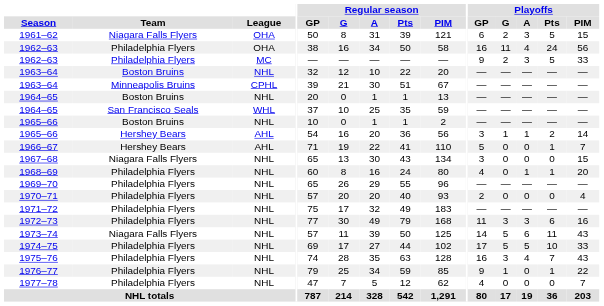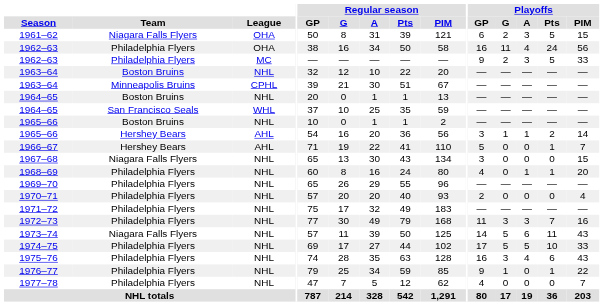 <table border="0" cellpadding="1" cellspacing="0" style="text-align:center; width:60em">
 <tr bgcolor="#e0e0e0">
 <th colspan="3" bgcolor="#ffffff"></th>
 <th rowspan="100" bgcolor="#ffffff"></th>
 <th colspan="5"><a href='#'>Regular season</a></th>
 <th rowspan="100" bgcolor="#ffffff"></th>
 <th colspan="5"><a href='#'>Playoffs</a></th>
 </tr>
 <tr bgcolor="#e0e0e0">
 <th><a href='#'>Season</a></th>
 <th>Team</th>
 <th>League</th>
 <th>GP</th>
 <th><a href='#'>G</a></th>
 <th><a href='#'>A</a></th>
 <th><a href='#'>Pts</a></th>
 <th><a href='#'>PIM</a></th>
 <th>GP</th>
 <th>G</th>
 <th>A</th>
 <th>Pts</th>
 <th>PIM</th>
 </tr>
 <tr>
 <td><a href='#'>1961–62</a></td>
 <td><a href='#'>Niagara Falls Flyers</a></td>
 <td><a href='#'>OHA</a></td>
 <td>50</td>
 <td>8</td>
 <td>31</td>
 <td>39</td>
 <td>121</td>
 <td>6</td>
 <td>2</td>
 <td>3</td>
 <td>5</td>
 <td>15</td>
 </tr>
 <tr bgcolor="#f0f0f0">
 <td><a href='#'>1962–63</a></td>
 <td>Philadelphia Flyers</td>
 <td>OHA</td>
 <td>38</td>
 <td>16</td>
 <td>34</td>
 <td>50</td>
 <td>58</td>
 <td>16</td>
 <td>11</td>
 <td>4</td>
 <td>24</td>
 <td>56</td>
 </tr>
 <tr>
 <td><a href='#'>1962–63</a></td>
 <td><a href='#'>Philadelphia Flyers</a></td>
 <td><a href='#'>MC</a></td>
 <td>—</td>
 <td>—</td>
 <td>—</td>
 <td>—</td>
 <td>—</td>
 <td>9</td>
 <td>2</td>
 <td>3</td>
 <td>5</td>
 <td>33</td>
 </tr>
 <tr bgcolor="#f0f0f0">
 <td><a href='#'>1963–64</a></td>
 <td><a href='#'>Boston Bruins</a></td>
 <td><a href='#'>NHL</a></td>
 <td>32</td>
 <td>12</td>
 <td>10</td>
 <td>22</td>
 <td>20</td>
 <td>—</td>
 <td>—</td>
 <td>—</td>
 <td>—</td>
 <td>—</td>
 </tr>
 <tr>
 <td><a href='#'>1963–64</a></td>
 <td><a href='#'>Minneapolis Bruins</a></td>
 <td><a href='#'>CPHL</a></td>
 <td>39</td>
 <td>21</td>
 <td>30</td>
 <td>51</td>
 <td>67</td>
 <td>—</td>
 <td>—</td>
 <td>—</td>
 <td>—</td>
 <td>—</td>
 </tr>
 <tr bgcolor="#f0f0f0">
 <td><a href='#'>1964–65</a></td>
 <td>Boston Bruins</td>
 <td>NHL</td>
 <td>20</td>
 <td>0</td>
 <td>1</td>
 <td>1</td>
 <td>13</td>
 <td>—</td>
 <td>—</td>
 <td>—</td>
 <td>—</td>
 <td>—</td>
 </tr>
 <tr>
 <td><a href='#'>1964–65</a></td>
 <td><a href='#'>San Francisco Seals</a></td>
 <td><a href='#'>WHL</a></td>
 <td>37</td>
 <td>10</td>
 <td>25</td>
 <td>35</td>
 <td>59</td>
 <td>—</td>
 <td>—</td>
 <td>—</td>
 <td>—</td>
 <td>—</td>
 </tr>
 <tr bgcolor="#f0f0f0">
 <td><a href='#'>1965–66</a></td>
 <td>Boston Bruins</td>
 <td>NHL</td>
 <td>10</td>
 <td>0</td>
 <td>1</td>
 <td>1</td>
 <td>2</td>
 <td>—</td>
 <td>—</td>
 <td>—</td>
 <td>—</td>
 <td>—</td>
 </tr>
 <tr>
 <td><a href='#'>1965–66</a></td>
 <td><a href='#'>Hershey Bears</a></td>
 <td><a href='#'>AHL</a></td>
 <td>54</td>
 <td>16</td>
 <td>20</td>
 <td>36</td>
 <td>56</td>
 <td>3</td>
 <td>1</td>
 <td>1</td>
 <td>2</td>
 <td>14</td>
 </tr>
 <tr bgcolor="#f0f0f0">
 <td><a href='#'>1966–67</a></td>
 <td>Hershey Bears</td>
 <td>AHL</td>
 <td>71</td>
 <td>19</td>
 <td>22</td>
 <td>41</td>
 <td>110</td>
 <td>5</td>
 <td>0</td>
 <td>0</td>
 <td>1</td>
 <td>7</td>
 </tr>
 <tr>
 <td><a href='#'>1967–68</a></td>
 <td>Niagara Falls Flyers</td>
 <td>NHL</td>
 <td>65</td>
 <td>13</td>
 <td>30</td>
 <td>43</td>
 <td>134</td>
 <td>3</td>
 <td>0</td>
 <td>0</td>
 <td>0</td>
 <td>15</td>
 </tr>
 <tr bgcolor="#f0f0f0">
 <td><a href='#'>1968–69</a></td>
 <td>Philadelphia Flyers</td>
 <td>NHL</td>
 <td>60</td>
 <td>8</td>
 <td>16</td>
 <td>24</td>
 <td>80</td>
 <td>4</td>
 <td>0</td>
 <td>1</td>
 <td>1</td>
 <td>20</td>
 </tr>
 <tr>
 <td><a href='#'>1969–70</a></td>
 <td>Philadelphia Flyers</td>
 <td>NHL</td>
 <td>65</td>
 <td>26</td>
 <td>29</td>
 <td>55</td>
 <td>96</td>
 <td>—</td>
 <td>—</td>
 <td>—</td>
 <td>—</td>
 <td>—</td>
 </tr>
 <tr bgcolor="#f0f0f0">
 <td><a href='#'>1970–71</a></td>
 <td>Philadelphia Flyers</td>
 <td>NHL</td>
 <td>57</td>
 <td>20</td>
 <td>20</td>
 <td>40</td>
 <td>93</td>
 <td>2</td>
 <td>0</td>
 <td>0</td>
 <td>0</td>
 <td>4</td>
 </tr>
 <tr>
 <td><a href='#'>1971–72</a></td>
 <td>Philadelphia Flyers</td>
 <td>NHL</td>
 <td>75</td>
 <td>17</td>
 <td>32</td>
 <td>49</td>
 <td>183</td>
 <td>—</td>
 <td>—</td>
 <td>—</td>
 <td>—</td>
 <td>—</td>
 </tr>
 <tr bgcolor="#f0f0f0">
 <td><a href='#'>1972–73</a></td>
 <td>Philadelphia Flyers</td>
 <td>NHL</td>
 <td>77</td>
 <td>30</td>
 <td>49</td>
 <td>79</td>
 <td>168</td>
 <td>11</td>
 <td>3</td>
 <td>3</td>
-<td>6</td>
+<td>7</td>
 <td>16</td>
 </tr>
 <tr>
 <td><a href='#'>1973–74</a></td>
 <td>Niagara Falls Flyers</td>
 <td>NHL</td>
 <td>57</td>
 <td>11</td>
 <td>39</td>
 <td>50</td>
 <td>125</td>
 <td>14</td>
 <td>5</td>
 <td>6</td>
 <td>11</td>
 <td>43</td>
 </tr>
 <tr bgcolor="#f0f0f0">
 <td><a href='#'>1974–75</a></td>
 <td>Philadelphia Flyers</td>
 <td>NHL</td>
 <td>69</td>
 <td>17</td>
 <td>27</td>
 <td>44</td>
 <td>102</td>
 <td>17</td>
 <td>5</td>
 <td>5</td>
 <td>10</td>
 <td>33</td>
 </tr>
 <tr>
 <td><a href='#'>1975–76</a></td>
 <td>Philadelphia Flyers</td>
 <td>NHL</td>
 <td>74</td>
 <td>28</td>
 <td>35</td>
 <td>63</td>
 <td>128</td>
 <td>16</td>
 <td>3</td>
 <td>4</td>
-<td>7</td>
+<td>6</td>
 <td>43</td>
 </tr>
 <tr bgcolor="#f0f0f0">
 <td><a href='#'>1976–77</a></td>
 <td>Philadelphia Flyers</td>
 <td>NHL</td>
 <td>79</td>
 <td>25</td>
 <td>34</td>
 <td>59</td>
 <td>85</td>
 <td>9</td>
 <td>1</td>
 <td>0</td>
 <td>1</td>
 <td>22</td>
 </tr>
 <tr>
 <td><a href='#'>1977–78</a></td>
 <td>Philadelphia Flyers</td>
 <td>NHL</td>
 <td>47</td>
 <td>7</td>
 <td>5</td>
 <td>12</td>
 <td>62</td>
 <td>4</td>
 <td>0</td>
 <td>0</td>
 <td>0</td>
 <td>7</td>
 </tr>
 <tr bgcolor="#e0e0e0">
 <th colspan="3">NHL totals</th>
 <th>787</th>
 <th>214</th>
 <th>328</th>
 <th>542</th>
 <th>1,291</th>
 <th>80</th>
 <th>17</th>
 <th>19</th>
 <th>36</th>
 <th>203</th>
 </tr>
 </table>
